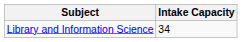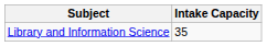 <table class="wikitable">
 <tr>
 <th>Subject</th>
 <th>Intake Capacity</th>
 </tr>
 <tr>
 <td><a href='#'>Library and Information Science</a></td>
-<td>34</td>
+<td>35</td>
 </tr>
 </table>
